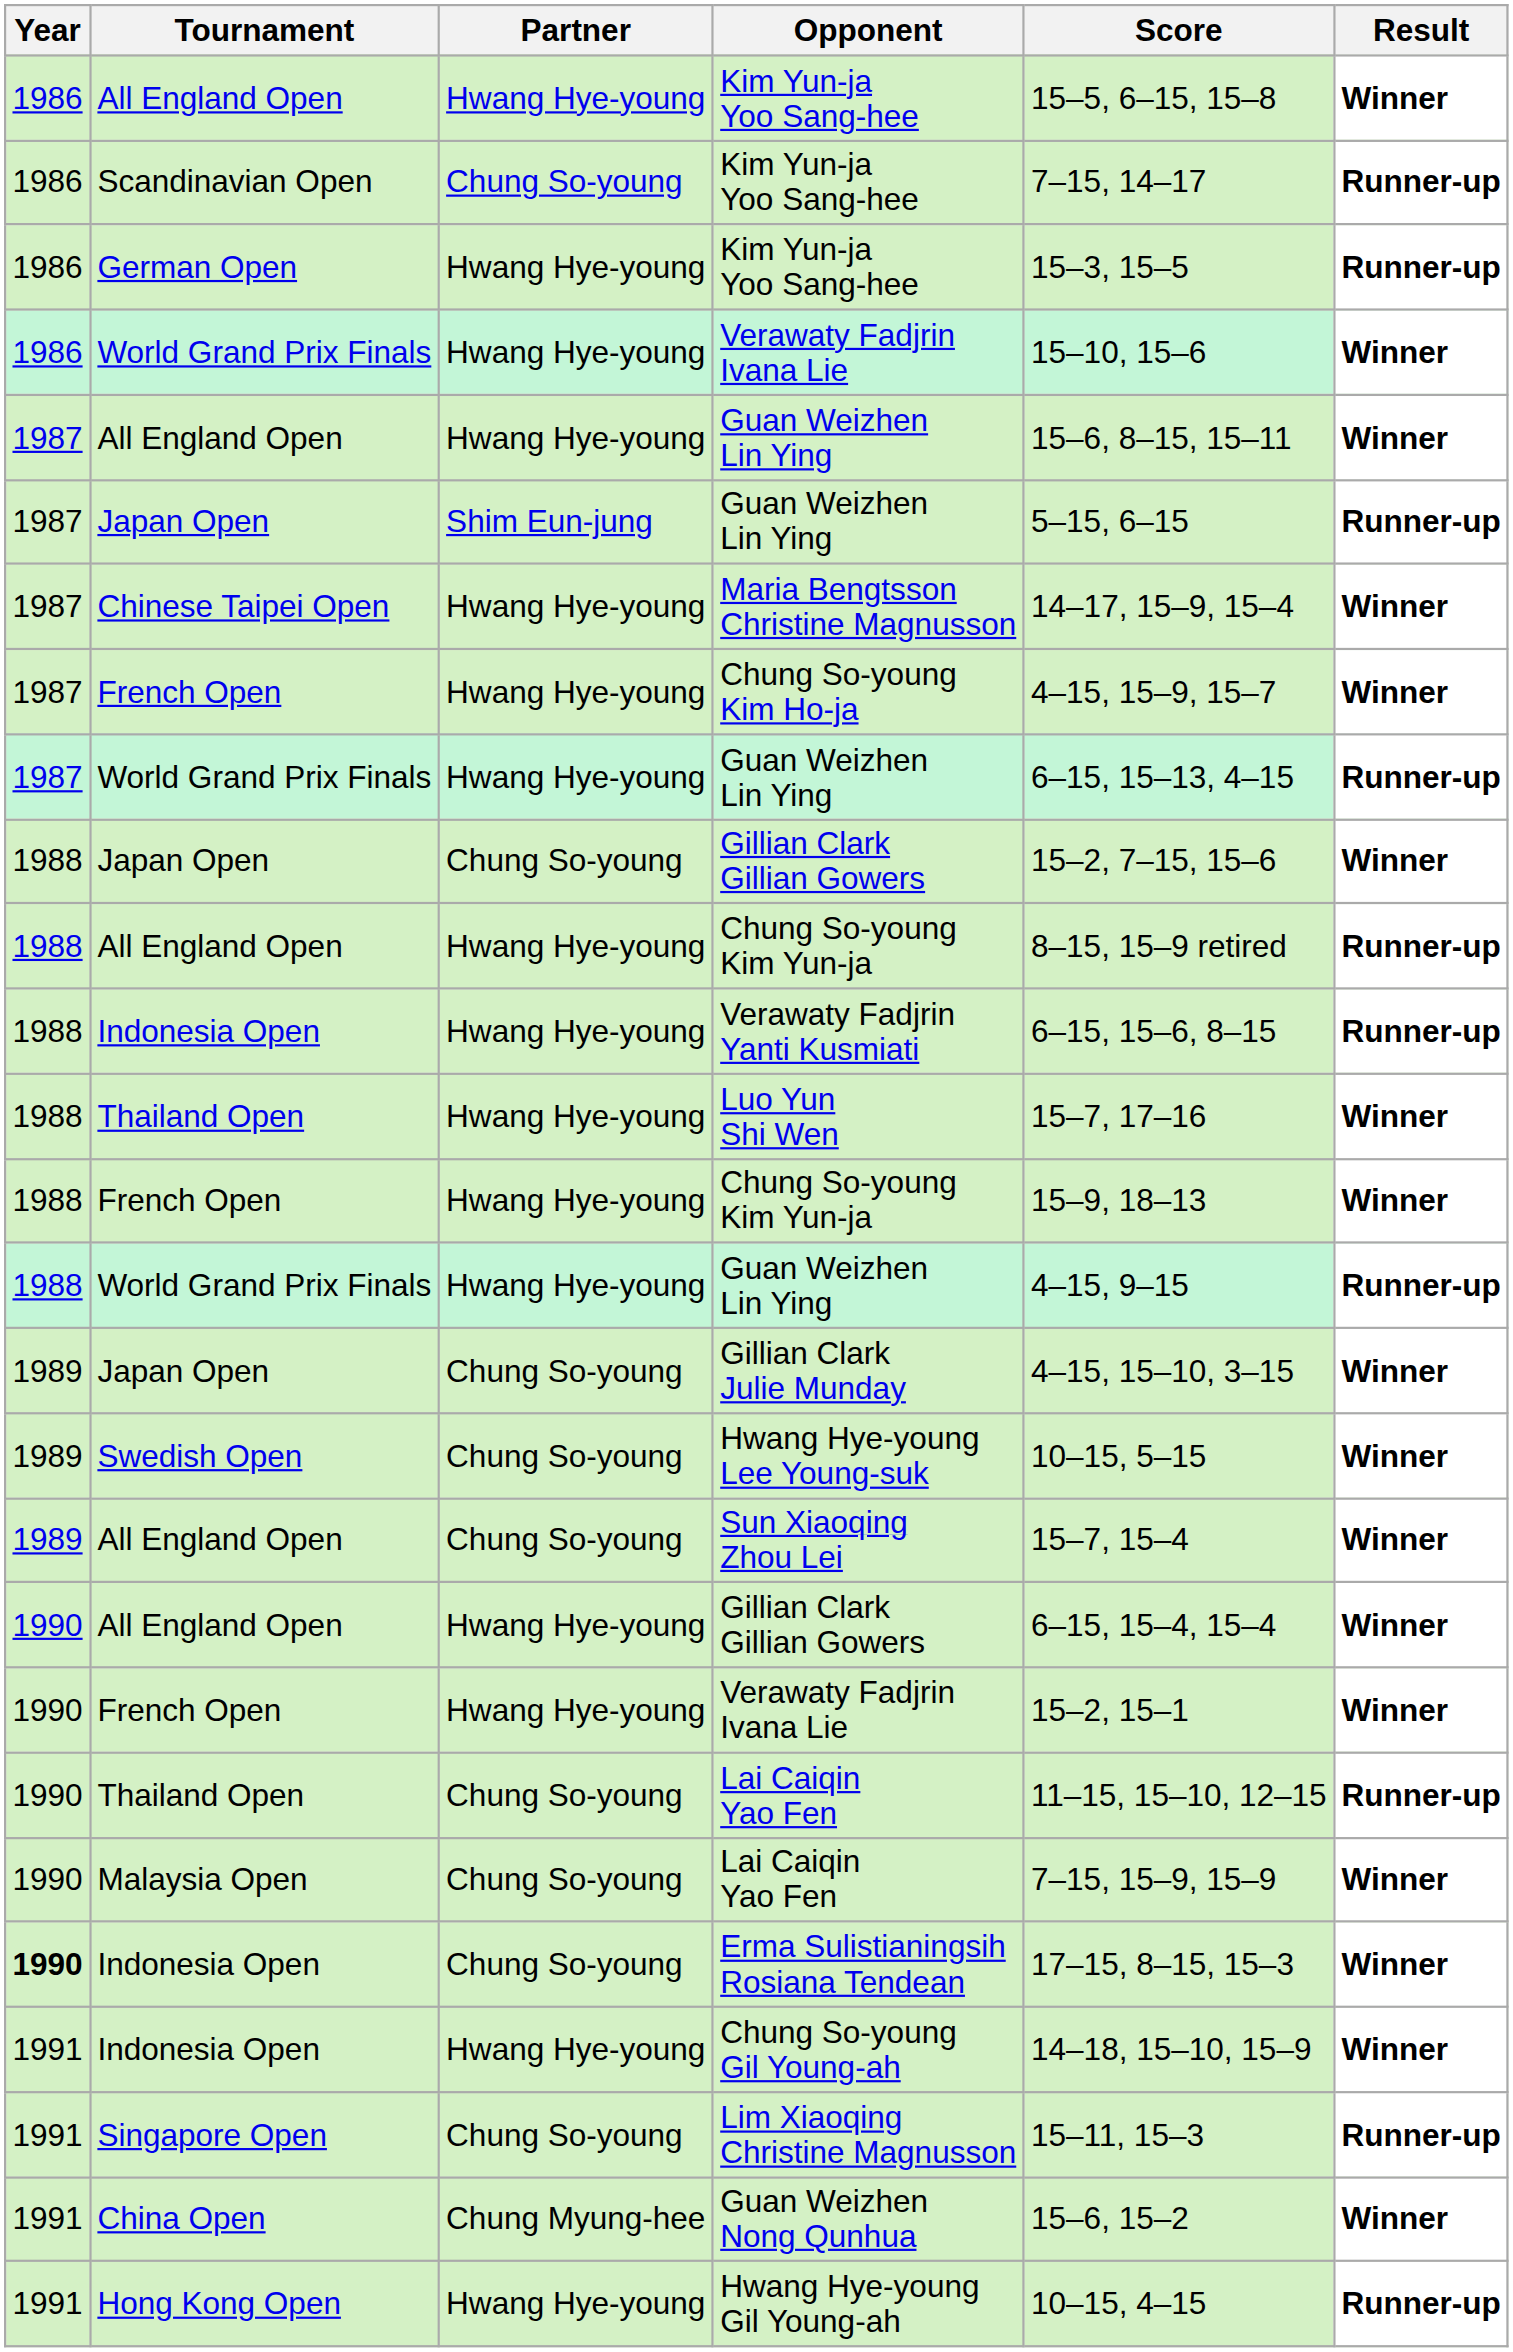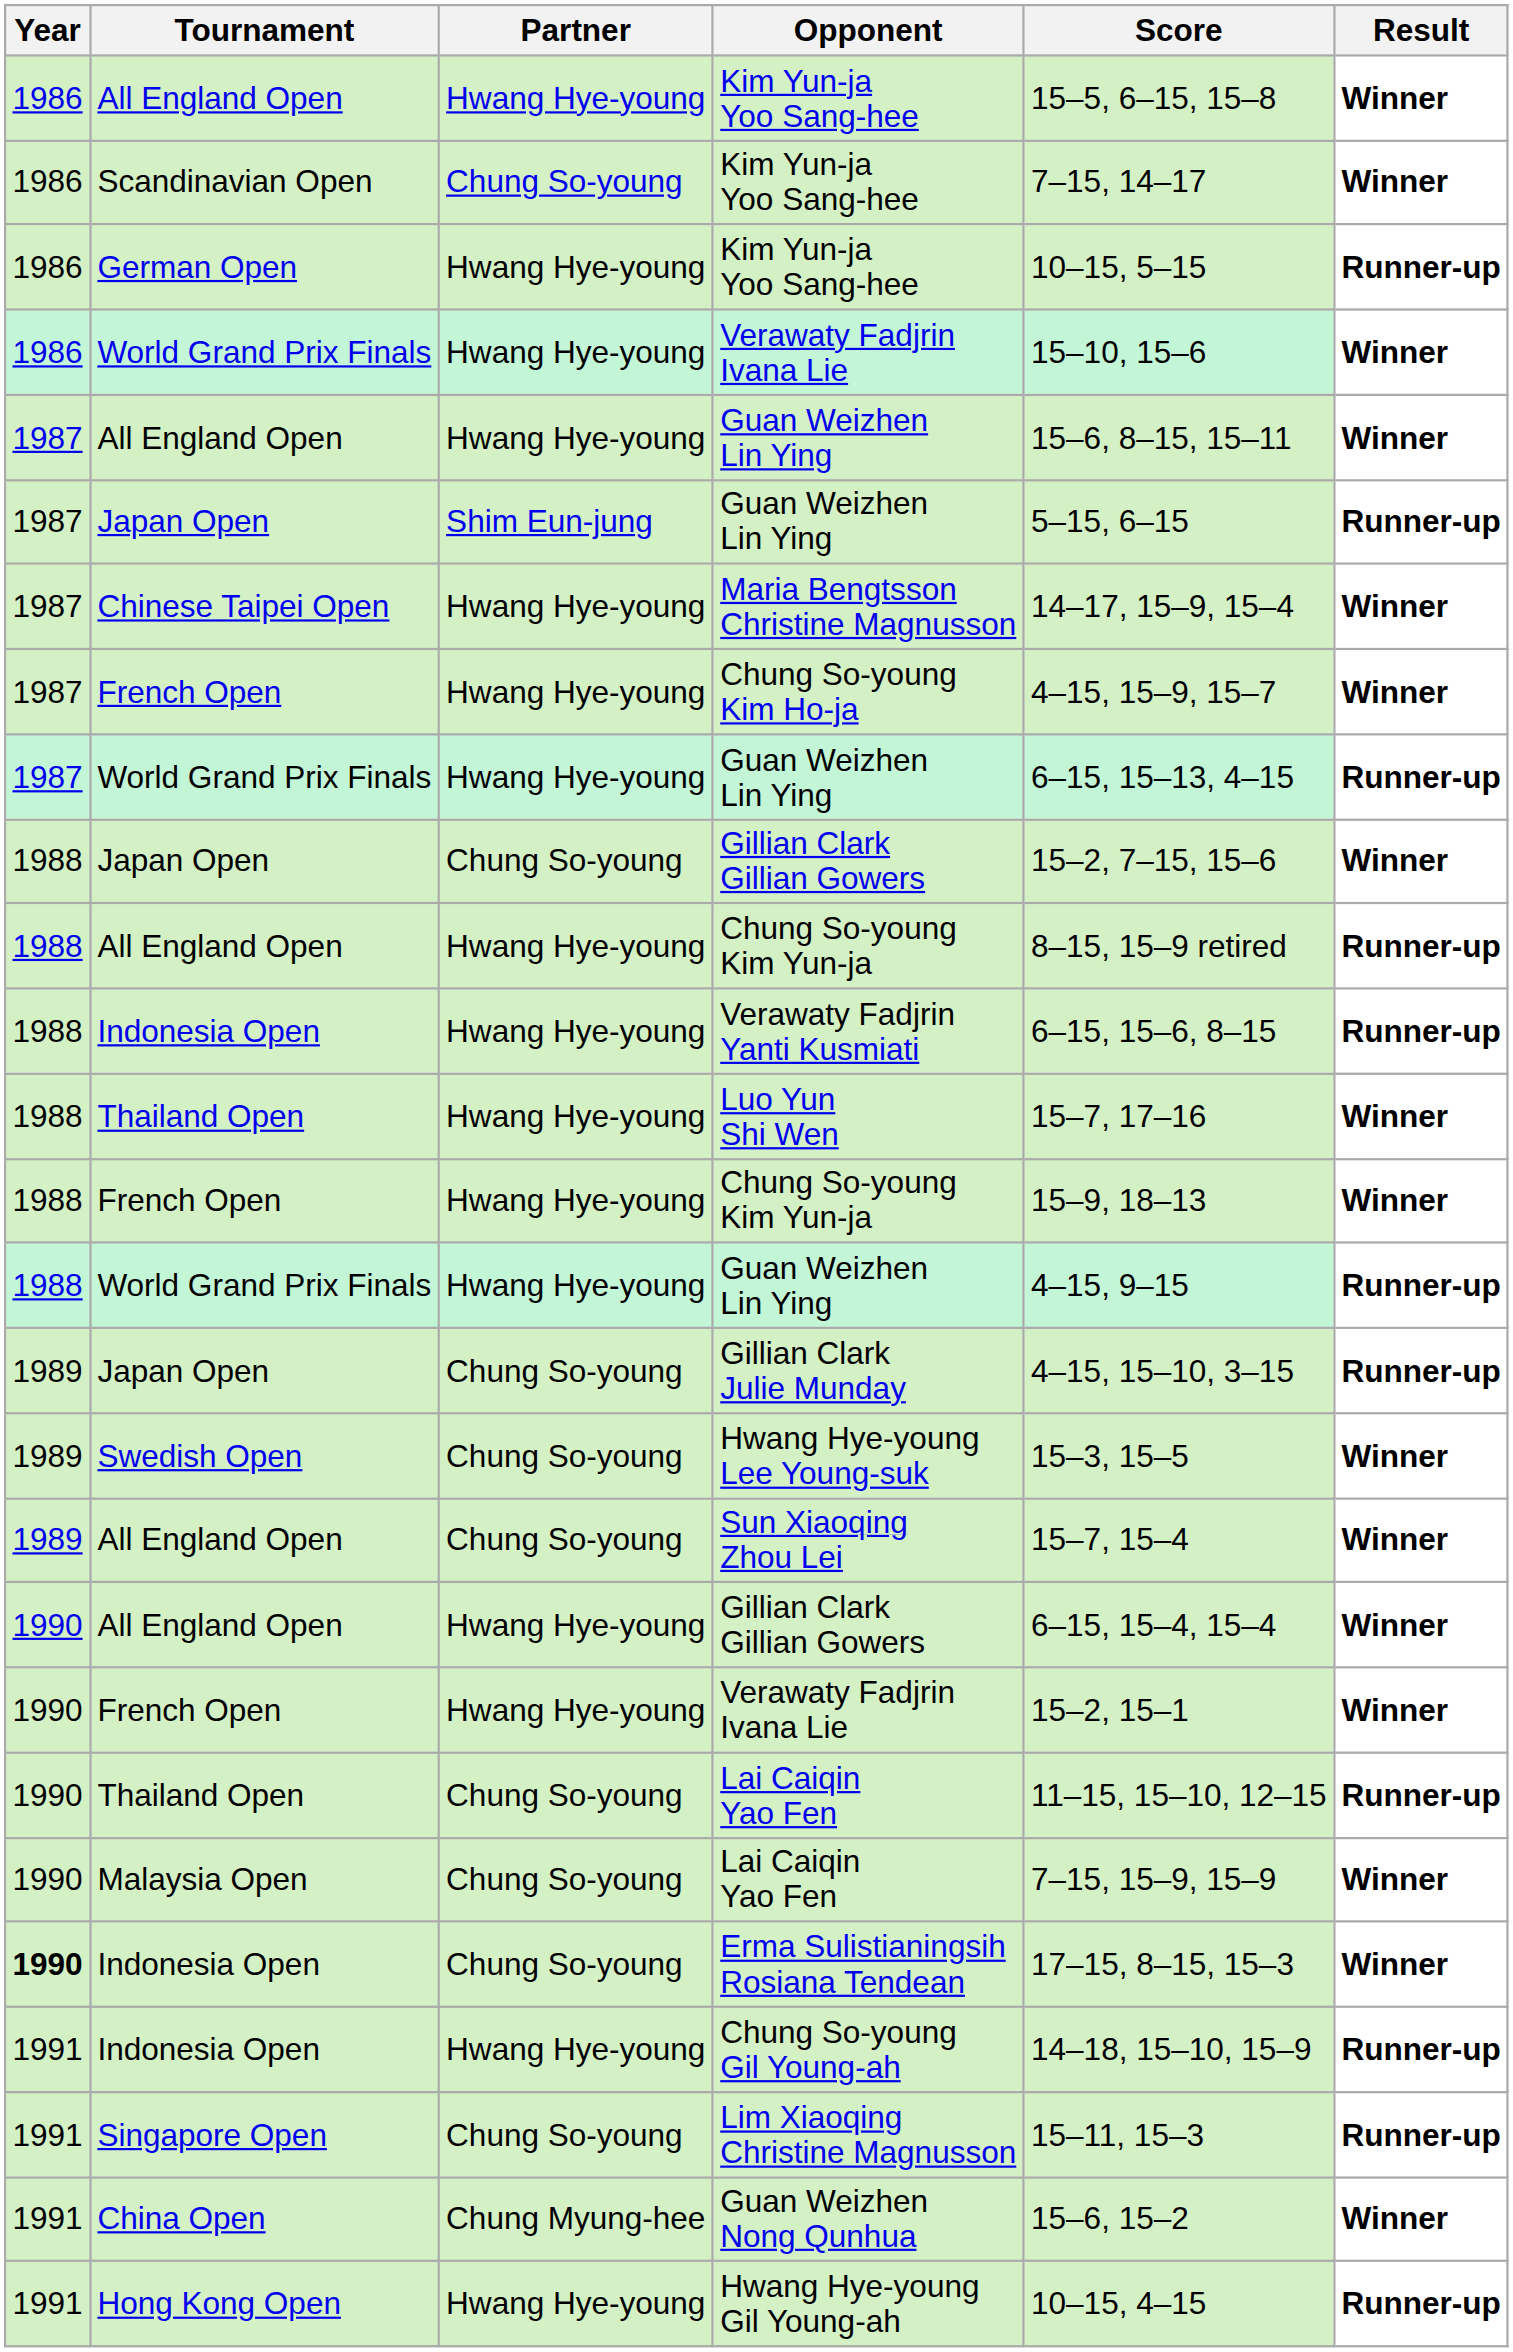 <table class="sortable wikitable" style="font-size: 90%;">
 <tr>
 <th>Year</th>
 <th>Tournament</th>
 <th>Partner</th>
 <th>Opponent</th>
 <th>Score</th>
 <th>Result</th>
 </tr>
 <tr style="background:#D4F1C5">
 <td align="center"><a href='#'>1986</a></td>
 <td align="left"><a href='#'>All England Open</a></td>
 <td align="left"> <a href='#'>Hwang Hye-young</a></td>
 <td align="left"> <a href='#'>Kim Yun-ja</a> <br>  <a href='#'>Yoo Sang-hee</a></td>
 <td align="left">15–5, 6–15, 15–8</td>
 <td style="text-align:left; background:white"> <strong>Winner</strong></td>
 </tr>
 <tr style="background:#D4F1C5">
 <td align="center">1986</td>
 <td align="left">Scandinavian Open</td>
 <td align="left"> <a href='#'>Chung So-young</a></td>
 <td align="left"> Kim Yun-ja <br>  Yoo Sang-hee</td>
 <td align="left">7–15, 14–17</td>
-<td style="text-align:left; background:white"> <strong>Runner-up</strong></td>
+<td style="text-align:left; background:white"> <strong>Winner</strong></td>
 </tr>
 <tr style="background:#D4F1C5">
 <td align="center">1986</td>
 <td align="left"><a href='#'>German Open</a></td>
 <td align="left"> Hwang Hye-young</td>
 <td align="left"> Kim Yun-ja <br>  Yoo Sang-hee</td>
-<td align="left">15–3, 15–5</td>
+<td align="left">10–15, 5–15</td>
 <td style="text-align:left; background:white"> <strong>Runner-up</strong></td>
 </tr>
 <tr style="background:#C3F6D7">
 <td align="center"><a href='#'>1986</a></td>
 <td align="left"><a href='#'>World Grand Prix Finals</a></td>
 <td align="left"> Hwang Hye-young</td>
 <td align="left"> <a href='#'>Verawaty Fadjrin</a><br> <a href='#'>Ivana Lie</a></td>
 <td align="left">15–10, 15–6</td>
 <td style="text-align:left; background:white"> <strong>Winner</strong></td>
 </tr>
 <tr style="background:#D4F1C5">
 <td align="center"><a href='#'>1987</a></td>
 <td align="left">All England Open</td>
 <td align="left"> Hwang Hye-young</td>
 <td align="left"> <a href='#'>Guan Weizhen</a> <br>  <a href='#'>Lin Ying</a></td>
 <td align="left">15–6, 8–15, 15–11</td>
 <td style="text-align:left; background:white"> <strong>Winner</strong></td>
 </tr>
 <tr style="background:#D4F1C5">
 <td align="center">1987</td>
 <td align="left"><a href='#'>Japan Open</a></td>
 <td align="left"> <a href='#'>Shim Eun-jung</a></td>
 <td align="left"> Guan Weizhen <br>  Lin Ying</td>
 <td align="left">5–15, 6–15</td>
 <td style="text-align:left; background:white"> <strong>Runner-up</strong></td>
 </tr>
 <tr style="background:#D4F1C5">
 <td align="center">1987</td>
 <td align="left"><a href='#'>Chinese Taipei Open</a></td>
 <td align="left"> Hwang Hye-young</td>
 <td align="left"> <a href='#'>Maria Bengtsson</a> <br>  <a href='#'>Christine Magnusson</a></td>
 <td align="left">14–17, 15–9, 15–4</td>
 <td style="text-align:left; background:white"> <strong>Winner</strong></td>
 </tr>
 <tr style="background:#D4F1C5">
 <td align="center">1987</td>
 <td align="left"><a href='#'>French Open</a></td>
 <td align="left"> Hwang Hye-young</td>
 <td align="left"> Chung So-young <br>  <a href='#'>Kim Ho-ja</a></td>
 <td align="left">4–15, 15–9, 15–7</td>
 <td style="text-align:left; background:white"> <strong>Winner</strong></td>
 </tr>
 <tr style="background:#C3F6D7">
 <td align="center"><a href='#'>1987</a></td>
 <td align="left">World Grand Prix Finals</td>
 <td align="left"> Hwang Hye-young</td>
 <td align="left"> Guan Weizhen<br> Lin Ying</td>
 <td align="left">6–15, 15–13, 4–15</td>
 <td style="text-align:left; background:white"> <strong>Runner-up</strong></td>
 </tr>
 <tr style="background:#D4F1C5">
 <td align="center">1988</td>
 <td align="left">Japan Open</td>
 <td align="left"> Chung So-young</td>
 <td align="left"> <a href='#'>Gillian Clark</a> <br>  <a href='#'>Gillian Gowers</a></td>
 <td align="left">15–2, 7–15, 15–6</td>
 <td style="text-align:left; background:white"> <strong>Winner</strong></td>
 </tr>
 <tr style="background:#D4F1C5">
 <td align="center"><a href='#'>1988</a></td>
 <td align="left">All England Open</td>
 <td align="left"> Hwang Hye-young</td>
 <td align="left"> Chung So-young <br>  Kim Yun-ja</td>
 <td align="left">8–15, 15–9 retired</td>
 <td style="text-align:left; background:white"> <strong>Runner-up</strong></td>
 </tr>
 <tr style="background:#D4F1C5;">
 <td align="center">1988</td>
 <td align="left"><a href='#'>Indonesia Open</a></td>
 <td align="left"> Hwang Hye-young</td>
 <td align="left"> Verawaty Fadjrin<br> <a href='#'>Yanti Kusmiati</a></td>
 <td align="left">6–15, 15–6, 8–15</td>
 <td style="text-align:left; background:white"> <strong>Runner-up</strong></td>
 </tr>
 <tr style="background:#D4F1C5">
 <td align="center">1988</td>
 <td align="left"><a href='#'>Thailand Open</a></td>
 <td align="left"> Hwang Hye-young</td>
 <td align="left"> <a href='#'>Luo Yun</a> <br>  <a href='#'>Shi Wen</a></td>
 <td align="left">15–7, 17–16</td>
 <td style="text-align:left; background:white"> <strong>Winner</strong></td>
 </tr>
 <tr style="background:#D4F1C5">
 <td align="center">1988</td>
 <td align="left">French Open</td>
 <td align="left"> Hwang Hye-young</td>
 <td align="left"> Chung So-young <br>  Kim Yun-ja</td>
 <td align="left">15–9, 18–13</td>
 <td style="text-align:left; background:white"> <strong>Winner</strong></td>
 </tr>
 <tr style="background:#C3F6D7">
 <td align="center"><a href='#'>1988</a></td>
 <td align="left">World Grand Prix Finals</td>
 <td align="left"> Hwang Hye-young</td>
 <td align="left"> Guan Weizhen<br> Lin Ying</td>
 <td align="left">4–15, 9–15</td>
 <td style="text-align:left; background:white"> <strong>Runner-up</strong></td>
 </tr>
 <tr style="background:#D4F1C5">
 <td align="center">1989</td>
 <td align="left">Japan Open</td>
 <td align="left"> Chung So-young</td>
 <td align="left"> Gillian Clark <br>  <a href='#'>Julie Munday</a></td>
 <td align="left">4–15, 15–10, 3–15</td>
-<td style="text-align:left; background:white"> <strong>Winner</strong></td>
+<td style="text-align:left; background:white"> <strong>Runner-up</strong></td>
 </tr>
 <tr style="background:#D4F1C5">
 <td align="center">1989</td>
 <td align="left"><a href='#'>Swedish Open</a></td>
 <td align="left"> Chung So-young</td>
 <td align="left"> Hwang Hye-young <br>  <a href='#'>Lee Young-suk</a></td>
-<td align="left">10–15, 5–15</td>
+<td align="left">15–3, 15–5</td>
 <td style="text-align:left; background:white"> <strong>Winner</strong></td>
 </tr>
 <tr style="background:#D4F1C5">
 <td align="center"><a href='#'>1989</a></td>
 <td align="left">All England Open</td>
 <td align="left"> Chung So-young</td>
 <td align="left"> <a href='#'>Sun Xiaoqing</a> <br>  <a href='#'>Zhou Lei</a></td>
 <td align="left">15–7, 15–4</td>
 <td style="text-align:left; background:white"> <strong>Winner</strong></td>
 </tr>
 <tr style="background:#D4F1C5">
 <td align="center"><a href='#'>1990</a></td>
 <td align="left">All England Open</td>
 <td align="left"> Hwang Hye-young</td>
 <td align="left"> Gillian Clark <br>  Gillian Gowers</td>
 <td align="left">6–15, 15–4, 15–4</td>
 <td style="text-align:left; background:white"> <strong>Winner</strong></td>
 </tr>
 <tr style="background:#D4F1C5;">
 <td align="center">1990</td>
 <td align="left">French Open</td>
 <td align="left"> Hwang Hye-young</td>
 <td align="left"> Verawaty Fadjrin<br> Ivana Lie</td>
 <td align="left">15–2, 15–1</td>
 <td style="text-align:left; background:white"> <strong>Winner</strong></td>
 </tr>
 <tr style="background:#D4F1C5">
 <td align="center">1990</td>
 <td align="left">Thailand Open</td>
 <td align="left"> Chung So-young</td>
 <td align="left"> <a href='#'>Lai Caiqin</a> <br>  <a href='#'>Yao Fen</a></td>
 <td align="left">11–15, 15–10, 12–15</td>
 <td style="text-align:left; background:white"> <strong>Runner-up</strong></td>
 </tr>
 <tr style="background:#D4F1C5">
 <td align="center">1990</td>
 <td align="left">Malaysia Open</td>
 <td align="left"> Chung So-young</td>
 <td align="left"> Lai Caiqin <br>  Yao Fen</td>
 <td align="left">7–15, 15–9, 15–9</td>
 <td style="text-align:left; background:white"> <strong>Winner</strong></td>
 </tr>
 <tr style="background:#D4F1C5">
 <td align="center"><strong>1990</strong></td>
 <td align="left">Indonesia Open</td>
 <td align="left"> Chung So-young</td>
 <td align="left"> <a href='#'>Erma Sulistianingsih</a> <br>  <a href='#'>Rosiana Tendean</a></td>
 <td align="left">17–15, 8–15, 15–3</td>
 <td style="text-align:left; background:white"> <strong>Winner</strong></td>
 </tr>
 <tr style="background:#D4F1C5">
 <td align="center">1991</td>
 <td align="left">Indonesia Open</td>
 <td align="left"> Hwang Hye-young</td>
 <td align="left"> Chung So-young <br>  <a href='#'>Gil Young-ah</a></td>
 <td align="left">14–18, 15–10, 15–9</td>
-<td style="text-align:left; background:white"> <strong>Winner</strong></td>
+<td style="text-align:left; background:white"> <strong>Runner-up</strong></td>
 </tr>
 <tr style="background:#D4F1C5">
 <td align="center">1991</td>
 <td align="left"><a href='#'>Singapore Open</a></td>
 <td align="left"> Chung So-young</td>
 <td align="left"> <a href='#'>Lim Xiaoqing</a> <br>  <a href='#'>Christine Magnusson</a></td>
 <td align="left">15–11, 15–3</td>
 <td style="text-align:left; background:white"> <strong>Runner-up</strong></td>
 </tr>
 <tr style="background:#D4F1C5">
 <td align="center">1991</td>
 <td align="left"><a href='#'>China Open</a></td>
 <td align="left"> Chung Myung-hee</td>
 <td align="left"> Guan Weizhen <br>  <a href='#'>Nong Qunhua</a></td>
 <td align="left">15–6, 15–2</td>
 <td style="text-align:left; background:white"> <strong>Winner</strong></td>
 </tr>
 <tr style="background:#D4F1C5">
 <td align="center">1991</td>
 <td align="left"><a href='#'>Hong Kong Open</a></td>
 <td align="left"> Hwang Hye-young</td>
 <td align="left"> Hwang Hye-young <br>  Gil Young-ah</td>
 <td align="left">10–15, 4–15</td>
 <td style="text-align:left; background:white"> <strong>Runner-up</strong></td>
 </tr>
 </table>
